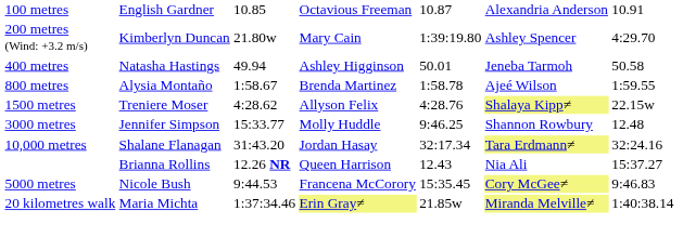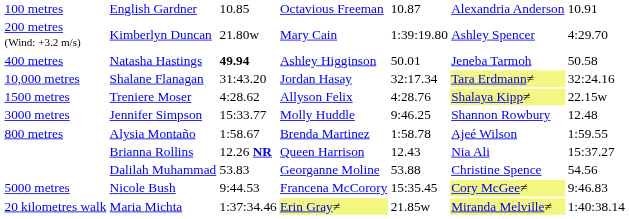 <table>
 <tr>
 <td><a href='#'>100 metres</a></td>
 <td><a href='#'>English Gardner</a></td>
 <td>10.85</td>
 <td><a href='#'>Octavious Freeman</a></td>
 <td>10.87</td>
 <td><a href='#'>Alexandria Anderson</a></td>
 <td>10.91</td>
 </tr>
 <tr>
 <td><a href='#'>200 metres</a><br><small>(Wind: +3.2 m/s)</small></td>
 <td><a href='#'>Kimberlyn Duncan</a></td>
 <td>21.80w</td>
 <td><a href='#'>Mary Cain</a></td>
 <td>1:39:19.80</td>
 <td><a href='#'>Ashley Spencer</a></td>
 <td>4:29.70</td>
 </tr>
 <tr>
 <td><a href='#'>400 metres</a></td>
 <td><a href='#'>Natasha Hastings</a></td>
-<td>49.94</td>
+<td><strong>49.94</strong></td>
 <td><a href='#'>Ashley Higginson</a></td>
 <td>50.01</td>
 <td><a href='#'>Jeneba Tarmoh</a></td>
 <td>50.58</td>
 </tr>
 <tr>
-<td><a href='#'>800 metres</a></td>
-<td><a href='#'>Alysia Montaño</a></td>
-<td>1:58.67</td>
-<td><a href='#'>Brenda Martinez</a></td>
-<td>1:58.78</td>
-<td><a href='#'>Ajeé Wilson</a></td>
-<td>1:59.55</td>
+<td><a href='#'>10,000 metres</a></td>
+<td><a href='#'>Shalane Flanagan</a></td>
+<td>31:43.20</td>
+<td><a href='#'>Jordan Hasay</a></td>
+<td>32:17.34</td>
+<td style="background:#f3f781;"><a href='#'>Tara Erdmann</a>≠</td>
+<td>32:24.16</td>
 </tr>
 <tr>
 <td><a href='#'>1500 metres</a></td>
 <td><a href='#'>Treniere Moser</a></td>
 <td>4:28.62</td>
 <td><a href='#'>Allyson Felix</a></td>
 <td>4:28.76</td>
 <td style="background:#f3f781;"><a href='#'>Shalaya Kipp</a>≠</td>
 <td>22.15w</td>
 </tr>
 <tr>
 <td><a href='#'>3000 metres </a></td>
 <td><a href='#'>Jennifer Simpson</a></td>
 <td>15:33.77</td>
 <td><a href='#'>Molly Huddle</a></td>
 <td>9:46.25</td>
 <td><a href='#'>Shannon Rowbury</a></td>
 <td>12.48</td>
 </tr>
 <tr>
-<td><a href='#'>10,000 metres</a></td>
-<td><a href='#'>Shalane Flanagan</a></td>
-<td>31:43.20</td>
-<td><a href='#'>Jordan Hasay</a></td>
-<td>32:17.34</td>
-<td style="background:#f3f781;"><a href='#'>Tara Erdmann</a>≠</td>
-<td>32:24.16</td>
+<td><a href='#'>800 metres</a></td>
+<td><a href='#'>Alysia Montaño</a></td>
+<td>1:58.67</td>
+<td><a href='#'>Brenda Martinez</a></td>
+<td>1:58.78</td>
+<td><a href='#'>Ajeé Wilson</a></td>
+<td>1:59.55</td>
 </tr>
 <tr>
 <td></td>
 <td><a href='#'>Brianna Rollins</a></td>
 <td>12.26 <strong><a href='#'>NR</a></strong></td>
 <td><a href='#'>Queen Harrison</a></td>
 <td>12.43</td>
 <td><a href='#'>Nia Ali</a></td>
 <td>15:37.27</td>
+</tr>
+<tr>
+<td></td>
+<td><a href='#'>Dalilah Muhammad</a></td>
+<td>53.83</td>
+<td><a href='#'>Georganne Moline</a></td>
+<td>53.88</td>
+<td><a href='#'>Christine Spence</a></td>
+<td>54.56</td>
 </tr>
 <tr>
 <td><a href='#'>5000 metres</a></td>
 <td><a href='#'>Nicole Bush</a></td>
 <td>9:44.53</td>
 <td><a href='#'>Francena McCorory</a></td>
 <td>15:35.45</td>
 <td style="background:#f3f781;"><a href='#'>Cory McGee</a>≠</td>
 <td>9:46.83</td>
 </tr>
 <tr>
 <td><a href='#'>20 kilometres walk</a></td>
 <td><a href='#'>Maria Michta</a></td>
 <td>1:37:34.46</td>
 <td style="background:#f3f781;"><a href='#'>Erin Gray</a>≠</td>
 <td>21.85w</td>
 <td style="background:#f3f781;"><a href='#'>Miranda Melville</a>≠</td>
 <td>1:40:38.14</td>
 </tr>
 </table>
